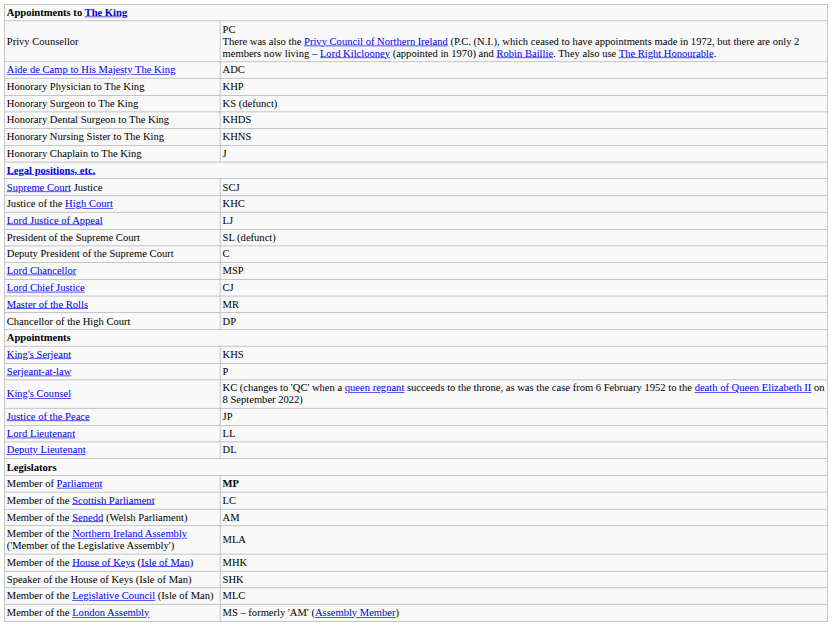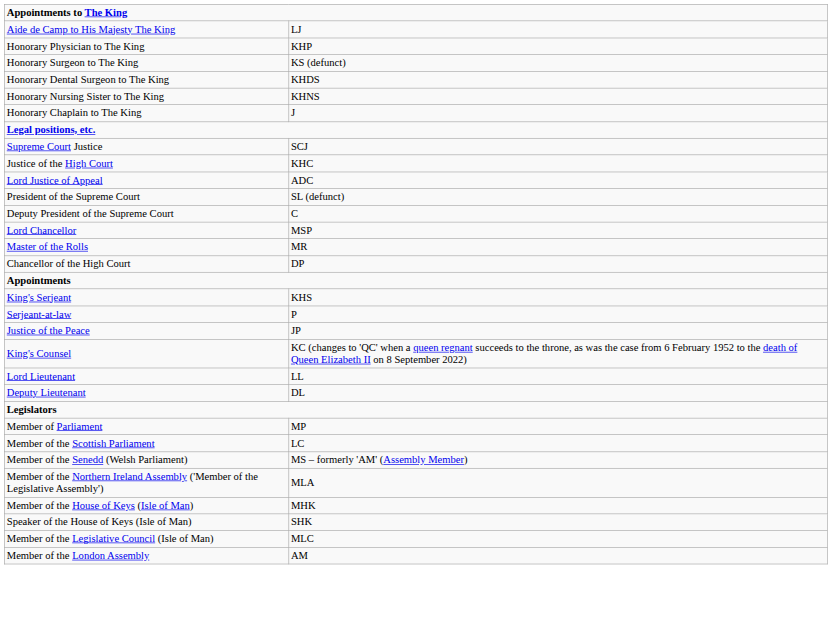 <table class="wikitable">
 <tr>
 <td colspan="2"><strong>Appointments to <a href='#'>The King</a></strong></td>
 </tr>
 <tr>
-<td>Privy Counsellor</td>
-<td>PC<br>There was also the <a href='#'>Privy Council of Northern Ireland</a> (P.C. (N.I.), which ceased to have appointments made in 1972, but there are only 2 members now living – <a href='#'>Lord Kilclooney</a> (appointed in 1970) and <a href='#'>Robin Baillie</a>. They also use <a href='#'>The Right Honourable</a>.</td>
-</tr>
-<tr>
 <td><a href='#'>Aide de Camp to His Majesty The King</a></td>
-<td>ADC</td>
+<td>LJ</td>
 </tr>
 <tr>
 <td>Honorary Physician to The King</td>
 <td>KHP</td>
 </tr>
 <tr>
 <td>Honorary Surgeon to The King</td>
 <td>KS (defunct)</td>
 </tr>
 <tr>
 <td>Honorary Dental Surgeon to The King</td>
 <td>KHDS</td>
 </tr>
 <tr>
 <td>Honorary Nursing Sister to The King</td>
 <td>KHNS</td>
 </tr>
 <tr>
 <td>Honorary Chaplain to The King</td>
 <td>J</td>
 </tr>
 <tr>
 <td colspan="2"><strong><a href='#'>Legal positions, etc.</a></strong></td>
 </tr>
 <tr>
 <td><a href='#'>Supreme Court</a> Justice</td>
 <td>SCJ</td>
 </tr>
 <tr>
 <td>Justice of the <a href='#'>High Court</a></td>
 <td>KHC</td>
 </tr>
 <tr>
 <td><a href='#'>Lord Justice of Appeal</a></td>
-<td>LJ</td>
+<td>ADC</td>
 </tr>
 <tr>
 <td>President of the Supreme Court</td>
 <td>SL (defunct)</td>
 </tr>
 <tr>
 <td>Deputy President of the Supreme Court</td>
 <td>C</td>
 </tr>
 <tr>
 <td><a href='#'>Lord Chancellor</a></td>
 <td>MSP</td>
-</tr>
-<tr>
-<td><a href='#'>Lord Chief Justice</a></td>
-<td>CJ</td>
 </tr>
 <tr>
 <td><a href='#'>Master of the Rolls</a></td>
 <td>MR</td>
 </tr>
 <tr>
 <td>Chancellor of the High Court</td>
 <td>DP</td>
 </tr>
 <tr>
 <td colspan="2"><strong>Appointments</strong></td>
 </tr>
 <tr>
 <td><a href='#'>King's Serjeant</a></td>
 <td>KHS</td>
 </tr>
 <tr>
 <td><a href='#'>Serjeant-at-law</a></td>
 <td>P</td>
 </tr>
 <tr>
+<td><a href='#'>Justice of the Peace</a></td>
+<td>JP</td>
+</tr>
+<tr>
 <td><a href='#'>King's Counsel</a></td>
 <td>KC (changes to 'QC' when a <a href='#'>queen regnant</a> succeeds to the throne, as was the case from 6 February 1952 to the <a href='#'>death of Queen Elizabeth II</a> on 8 September 2022)</td>
-</tr>
-<tr>
-<td><a href='#'>Justice of the Peace</a></td>
-<td>JP</td>
 </tr>
 <tr>
 <td><a href='#'>Lord Lieutenant</a></td>
 <td>LL</td>
 </tr>
 <tr>
 <td><a href='#'>Deputy Lieutenant</a></td>
 <td>DL</td>
 </tr>
 <tr>
 <td colspan="2"><strong>Legislators</strong></td>
 </tr>
 <tr>
 <td>Member of <a href='#'>Parliament</a></td>
-<td><strong>MP</strong></td>
+<td>MP</td>
 </tr>
 <tr>
 <td>Member of the <a href='#'>Scottish Parliament</a></td>
 <td>LC</td>
 </tr>
 <tr>
 <td>Member of the <a href='#'>Senedd</a> (Welsh Parliament)</td>
-<td>AM</td>
+<td>MS – formerly 'AM' (<a href='#'>Assembly Member</a>)</td>
 </tr>
 <tr>
 <td>Member of the <a href='#'>Northern Ireland Assembly</a> ('Member of the Legislative Assembly')</td>
 <td>MLA</td>
 </tr>
 <tr>
 <td>Member of the <a href='#'>House of Keys</a> (<a href='#'>Isle of Man</a>)</td>
 <td>MHK</td>
 </tr>
 <tr>
 <td>Speaker of the House of Keys (Isle of Man)</td>
 <td>SHK</td>
 </tr>
 <tr>
 <td>Member of the <a href='#'>Legislative Council</a> (Isle of Man)</td>
 <td>MLC</td>
 </tr>
 <tr>
 <td>Member of the <a href='#'>London Assembly</a></td>
-<td>MS – formerly 'AM' (<a href='#'>Assembly Member</a>)</td>
+<td>AM</td>
 </tr>
 </table>
